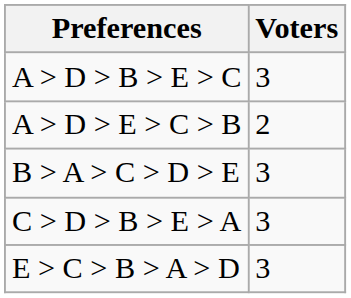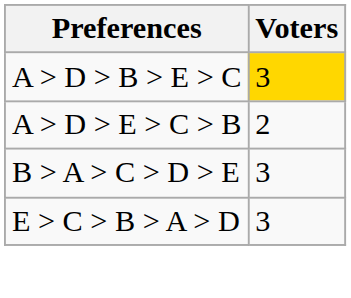 <table class="wikitable">
 <tr>
 <th>Preferences</th>
 <th>Voters</th>
 </tr>
 <tr>
 <td>A > D > B > E > C</td>
-<td>3</td>
+<td style="background: gold;">3</td>
 </tr>
 <tr>
 <td>A > D > E > C > B</td>
 <td>2</td>
 </tr>
 <tr>
 <td>B > A > C > D > E</td>
 <td>3</td>
 </tr>
 <tr>
-<td>C > D > B > E > A</td>
-<td>3</td>
-</tr>
-<tr>
 <td>E > C > B > A > D</td>
 <td>3</td>
 </tr>
 </table>
